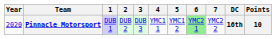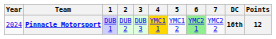 <table class="wikitable" style="text-align:center; font-size:85%">
 <tr>
 <th>Year</th>
 <th>Team</th>
 <th>1</th>
 <th>2</th>
 <th>3</th>
 <th>4</th>
 <th>5</th>
 <th>6</th>
 <th>7</th>
 <th>DC</th>
 <th>Points</th>
 </tr>
 <tr>
-<td><a href='#'>2020</a></td>
+<td><a href='#'>2024</a></td>
 <th nowrap><a href='#'>Pinnacle Motorsport</a></th>
 <td style="background:#CFCFFF;"><a href='#'>DUB<br>1</a><br></td>
 <td style="background:#DFFFDF;"><a href='#'>DUB<br>2</a><br></td>
 <td style="background:#DFFFDF;"><a href='#'>DUB<br>3</a><br></td>
-<td><a href='#'>YMC1<br>1</a></td>
+<td style="background: gold;"><a href='#'>YMC1<br>1</a></td>
 <td><a href='#'>YMC1<br>2</a></td>
 <td style="background: lightgreen;"><a href='#'>YMC2<br>1</a></td>
 <td><a href='#'>YMC2<br>2</a></td>
 <th>16th</th>
-<th>10</th>
+<th>12</th>
 </tr>
 </table>
